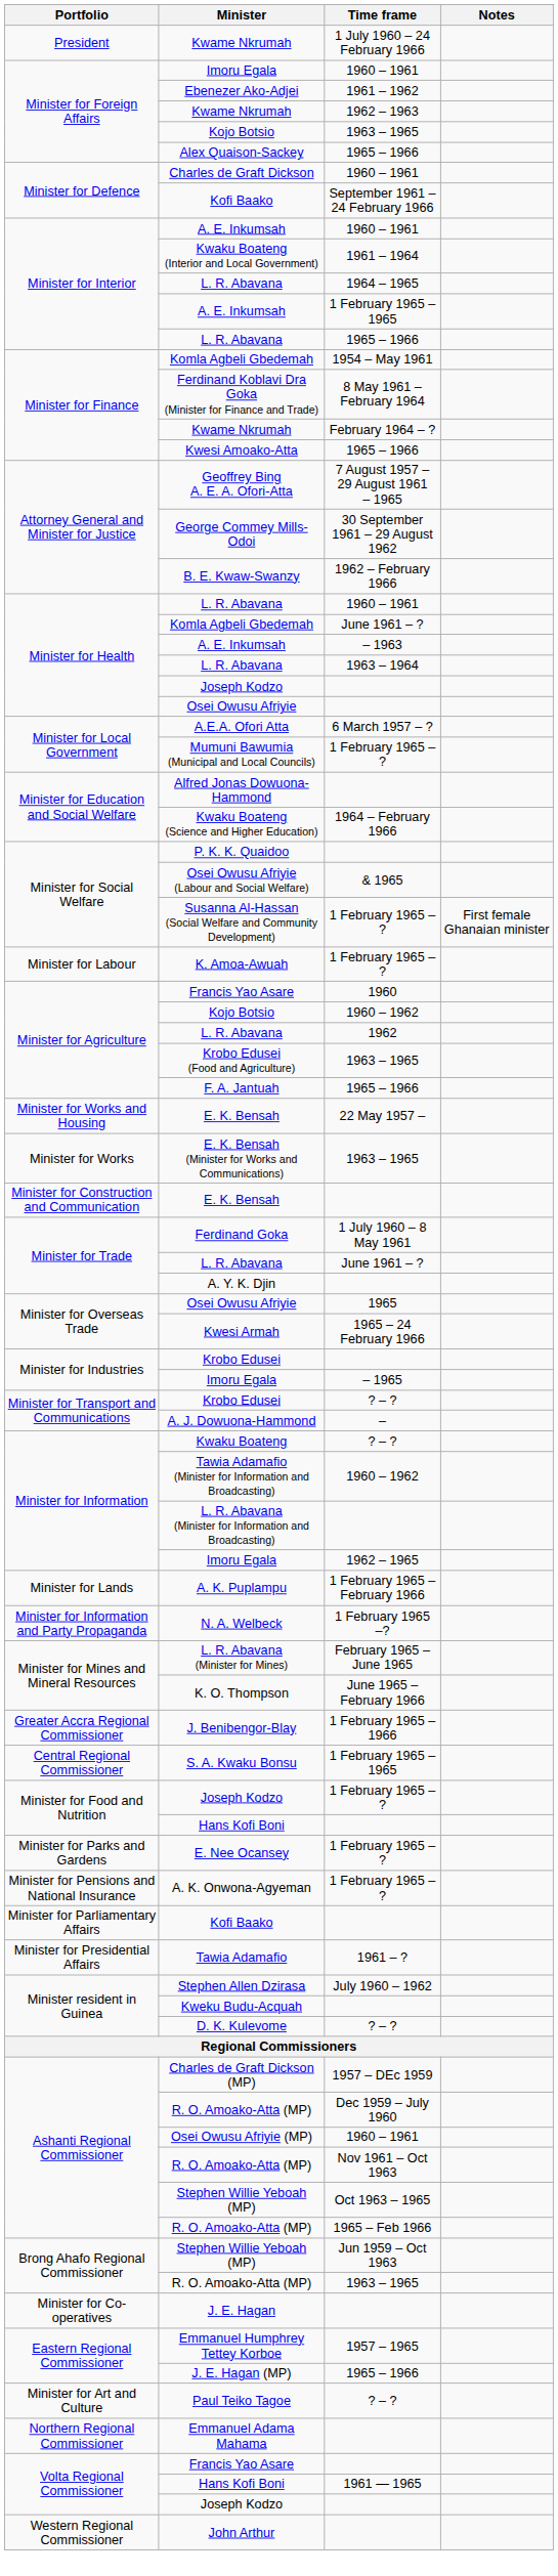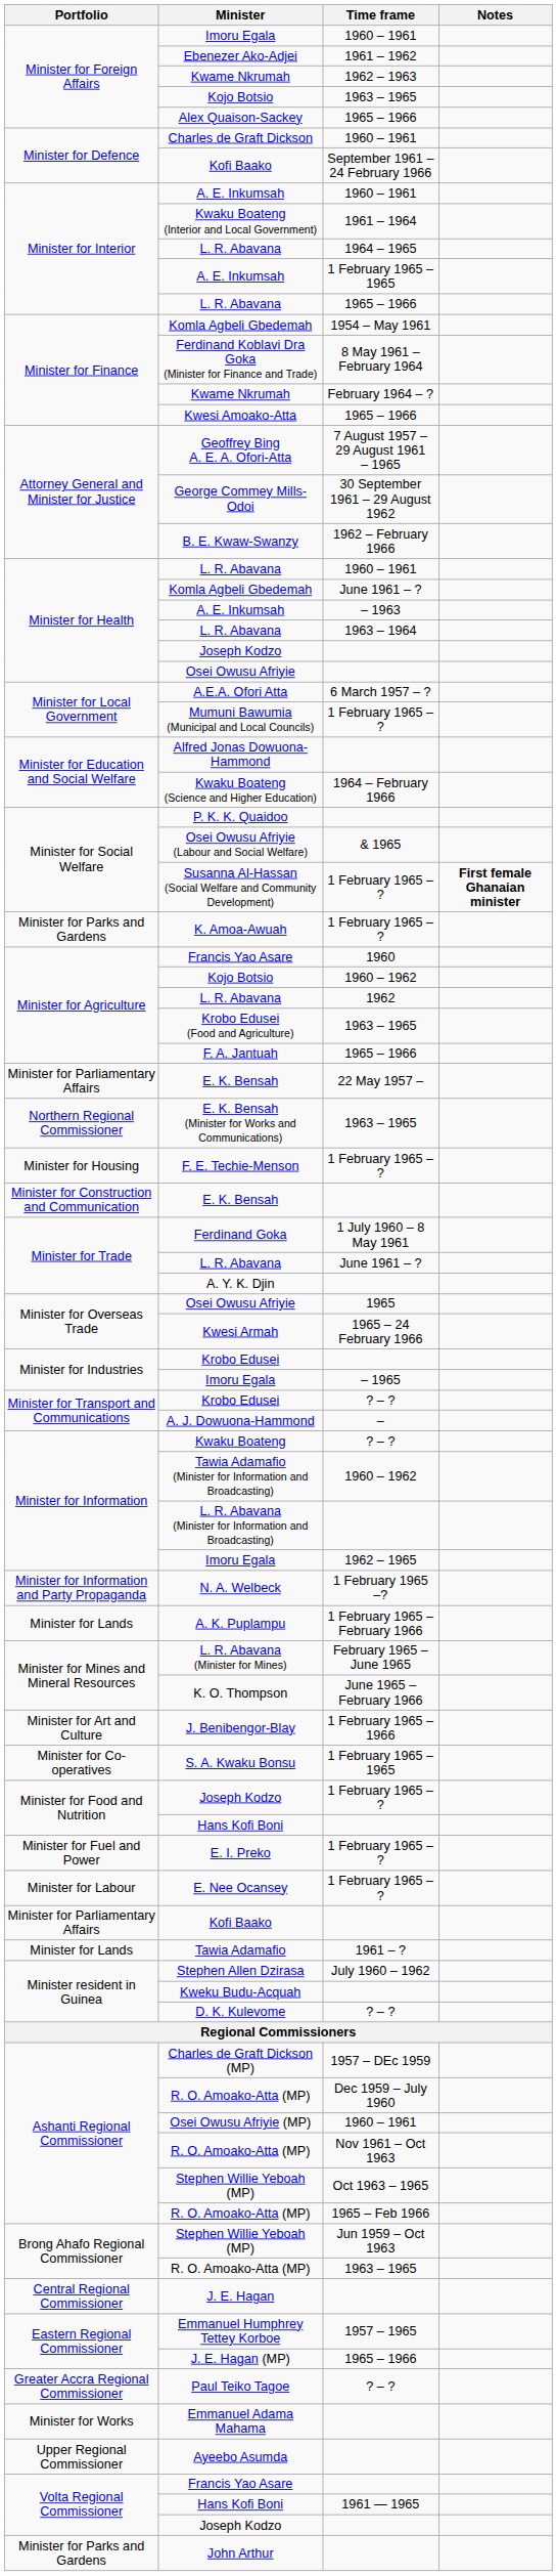 <table class="wikitable" style="font-size:90%; text-align:center;">
 <tr>
 <th width=250>Portfolio</th>
 <th width=300>Minister</th>
 <th width=200>Time frame</th>
 <th width=200>Notes</th>
-</tr>
-<tr>
-<td><a href='#'>President</a></td>
-<td><a href='#'>Kwame Nkrumah</a></td>
-<td>1 July 1960 – 24 February 1966</td>
-<td></td>
 </tr>
 <tr>
 <td rowspan=5><a href='#'>Minister for Foreign Affairs</a></td>
 <td><a href='#'>Imoru Egala</a></td>
 <td>1960 – 1961</td>
 <td></td>
 </tr>
 <tr>
 <td><a href='#'>Ebenezer Ako-Adjei</a></td>
 <td>1961 – 1962</td>
 <td></td>
 </tr>
 <tr>
 <td><a href='#'>Kwame Nkrumah</a></td>
 <td>1962 – 1963</td>
 <td></td>
 </tr>
 <tr>
 <td><a href='#'>Kojo Botsio</a></td>
 <td>1963 – 1965</td>
 <td></td>
 </tr>
 <tr>
 <td><a href='#'>Alex Quaison-Sackey</a></td>
 <td>1965 – 1966</td>
 <td></td>
 </tr>
 <tr>
 <td rowspan=2><a href='#'>Minister for Defence</a></td>
 <td><a href='#'>Charles de Graft Dickson</a></td>
 <td>1960 – 1961</td>
 <td></td>
 </tr>
 <tr>
 <td><a href='#'>Kofi Baako</a></td>
 <td>September 1961 – 24 February 1966</td>
 <td></td>
 </tr>
 <tr>
 <td rowspan=5><a href='#'>Minister for Interior</a></td>
 <td><a href='#'>A. E. Inkumsah</a></td>
 <td>1960 – 1961</td>
 <td></td>
 </tr>
 <tr>
 <td><a href='#'>Kwaku Boateng</a><br><small>(Interior and Local Government)</small></td>
 <td>1961 – 1964</td>
 <td></td>
 </tr>
 <tr>
 <td><a href='#'>L. R. Abavana</a></td>
 <td>1964 – 1965</td>
 <td></td>
 </tr>
 <tr>
 <td><a href='#'>A. E. Inkumsah</a></td>
 <td>1 February 1965 – 1965</td>
 <td></td>
 </tr>
 <tr>
 <td><a href='#'>L. R. Abavana</a></td>
 <td>1965 – 1966</td>
 <td></td>
 </tr>
 <tr>
 <td rowspan=4><a href='#'>Minister for Finance</a></td>
 <td><a href='#'>Komla Agbeli Gbedemah</a></td>
 <td>1954 – May 1961</td>
 <td></td>
 </tr>
 <tr>
 <td><a href='#'>Ferdinand Koblavi Dra Goka</a><br><small>(Minister for Finance and Trade)</small></td>
 <td>8 May 1961 – February 1964</td>
 <td></td>
 </tr>
 <tr>
 <td><a href='#'>Kwame Nkrumah</a></td>
 <td>February 1964 – ?</td>
 <td></td>
 </tr>
 <tr>
 <td><a href='#'>Kwesi Amoako-Atta</a></td>
 <td>1965 – 1966</td>
 <td></td>
 </tr>
 <tr>
 <td rowspan=3><a href='#'>Attorney General and Minister for Justice</a></td>
 <td><a href='#'>Geoffrey Bing</a><br><a href='#'>A. E. A. Ofori-Atta</a></td>
 <td>7 August 1957 – 29 August 1961<br> – 1965</td>
 <td></td>
 </tr>
 <tr>
 <td><a href='#'>George Commey Mills-Odoi</a></td>
 <td>30 September 1961 – 29 August 1962</td>
 <td></td>
 </tr>
 <tr>
 <td><a href='#'>B. E. Kwaw-Swanzy</a></td>
 <td>1962 – February 1966</td>
 <td></td>
 </tr>
 <tr>
 <td rowspan=6><a href='#'>Minister for Health</a></td>
 <td><a href='#'>L. R. Abavana</a></td>
 <td>1960 – 1961</td>
 <td></td>
 </tr>
 <tr>
 <td><a href='#'>Komla Agbeli Gbedemah</a></td>
 <td>June 1961 – ?</td>
 <td></td>
 </tr>
 <tr>
 <td><a href='#'>A. E. Inkumsah</a></td>
 <td>  – 1963</td>
 <td></td>
 </tr>
 <tr>
 <td><a href='#'>L. R. Abavana</a></td>
 <td>1963 – 1964</td>
 <td></td>
 </tr>
 <tr>
 <td><a href='#'>Joseph Kodzo</a></td>
 <td></td>
 <td></td>
 </tr>
 <tr>
 <td><a href='#'>Osei Owusu Afriyie</a></td>
 <td></td>
 <td></td>
 </tr>
 <tr>
 <td rowspan=2><a href='#'>Minister for Local Government</a></td>
 <td><a href='#'>A.E.A. Ofori Atta</a></td>
 <td>6 March 1957 – ?</td>
 <td></td>
 </tr>
 <tr>
 <td><a href='#'>Mumuni Bawumia</a><br><small>(Municipal and Local Councils)</small></td>
 <td>1 February 1965 – ?</td>
 <td></td>
 </tr>
 <tr>
 <td rowspan=2><a href='#'>Minister for Education and Social Welfare</a></td>
 <td><a href='#'>Alfred Jonas Dowuona-Hammond</a></td>
 <td></td>
 <td></td>
 </tr>
 <tr>
 <td><a href='#'>Kwaku Boateng</a><br><small>(Science and Higher Education)</small></td>
 <td>1964 – February 1966</td>
 <td></td>
 </tr>
 <tr>
 <td rowspan=3>Minister for Social Welfare</td>
 <td><a href='#'>P. K. K. Quaidoo</a></td>
 <td></td>
 <td></td>
 </tr>
 <tr>
 <td><a href='#'>Osei Owusu Afriyie</a><br><small>(Labour and Social Welfare)</small></td>
 <td> & 1965</td>
 <td></td>
 </tr>
 <tr>
 <td><a href='#'>Susanna Al-Hassan</a><br><small>(Social Welfare and Community Development)</small></td>
 <td>1 February 1965 – ?</td>
-<td>First female Ghanaian minister</td>
+<td><strong>First female Ghanaian minister</strong></td>
 </tr>
 <tr>
-<td>Minister for Labour</td>
+<td>Minister for Parks and Gardens</td>
 <td><a href='#'>K. Amoa-Awuah</a></td>
 <td>1 February 1965 – ?</td>
 <td></td>
 </tr>
 <tr>
 <td rowspan=5><a href='#'>Minister for Agriculture</a></td>
 <td><a href='#'>Francis Yao Asare</a></td>
 <td>1960</td>
 <td></td>
 </tr>
 <tr>
 <td><a href='#'>Kojo Botsio</a></td>
 <td>1960 – 1962</td>
 <td></td>
 </tr>
 <tr>
 <td><a href='#'>L. R. Abavana</a></td>
 <td>1962</td>
 <td></td>
 </tr>
 <tr>
 <td><a href='#'>Krobo Edusei</a><br><small>(Food and Agriculture)</small></td>
 <td>1963 – 1965</td>
 <td></td>
 </tr>
 <tr>
 <td><a href='#'>F. A. Jantuah</a></td>
 <td>1965 – 1966</td>
 <td></td>
 </tr>
 <tr>
-<td><a href='#'>Minister for Works and Housing</a></td>
+<td>Minister for Parliamentary Affairs</td>
 <td><a href='#'>E. K. Bensah</a></td>
 <td>22 May 1957 – </td>
 <td></td>
 </tr>
 <tr>
-<td>Minister for Works</td>
+<td><a href='#'>Northern Regional Commissioner</a></td>
 <td><a href='#'>E. K. Bensah</a><br><small>(Minister for Works and Communications)</small></td>
 <td>1963 – 1965</td>
+<td></td>
+</tr>
+<tr>
+<td>Minister for Housing</td>
+<td><a href='#'>F. E. Techie-Menson</a></td>
+<td>1 February 1965 – ?</td>
 <td></td>
 </tr>
 <tr>
 <td><a href='#'>Minister for Construction and Communication</a></td>
 <td><a href='#'>E. K. Bensah</a></td>
 <td></td>
 <td></td>
 </tr>
 <tr>
 <td rowspan=3><a href='#'>Minister for Trade</a></td>
 <td><a href='#'>Ferdinand Goka</a></td>
 <td>1 July 1960 – 8 May 1961</td>
 <td></td>
 </tr>
 <tr>
 <td><a href='#'>L. R. Abavana</a></td>
 <td>June 1961 – ?</td>
 <td></td>
 </tr>
 <tr>
 <td>A. Y. K. Djin</td>
 <td></td>
 <td></td>
 </tr>
 <tr>
 <td rowspan=2>Minister for Overseas Trade</td>
 <td><a href='#'>Osei Owusu Afriyie</a></td>
 <td>1965</td>
 <td></td>
 </tr>
 <tr>
 <td><a href='#'>Kwesi Armah</a></td>
 <td>1965 – 24 February 1966</td>
 <td></td>
 </tr>
 <tr>
 <td rowspan=2>Minister for Industries</td>
 <td><a href='#'>Krobo Edusei</a></td>
 <td></td>
 <td></td>
 </tr>
 <tr>
 <td><a href='#'>Imoru Egala</a></td>
 <td> – 1965</td>
 <td></td>
 </tr>
 <tr>
 <td rowspan=2><a href='#'>Minister for Transport and Communications</a></td>
 <td><a href='#'>Krobo Edusei</a></td>
 <td>? – ?</td>
 <td></td>
 </tr>
 <tr>
 <td><a href='#'>A. J. Dowuona-Hammond</a></td>
 <td> – </td>
 <td></td>
 </tr>
 <tr>
 <td rowspan=4><a href='#'>Minister for Information</a></td>
 <td><a href='#'>Kwaku Boateng</a></td>
 <td>? – ?</td>
 <td></td>
 </tr>
 <tr>
 <td><a href='#'>Tawia Adamafio</a><br><small>(Minister for Information and Broadcasting)</small></td>
 <td>1960 – 1962</td>
 <td></td>
 </tr>
 <tr>
 <td><a href='#'>L. R. Abavana</a><br><small>(Minister for Information and Broadcasting)</small></td>
 <td></td>
 <td></td>
 </tr>
 <tr>
 <td><a href='#'>Imoru Egala</a></td>
 <td>1962 – 1965</td>
 <td></td>
 </tr>
 <tr>
+<td><a href='#'>Minister for Information and Party Propaganda</a></td>
+<td><a href='#'>N. A. Welbeck</a></td>
+<td>1 February 1965 –?</td>
+<td></td>
+</tr>
+<tr>
 <td>Minister for Lands</td>
 <td><a href='#'>A. K. Puplampu</a></td>
 <td>1 February 1965 – February 1966</td>
-<td></td>
-</tr>
-<tr>
-<td><a href='#'>Minister for Information and Party Propaganda</a></td>
-<td><a href='#'>N. A. Welbeck</a></td>
-<td>1 February 1965 –?</td>
 <td></td>
 </tr>
 <tr>
 <td rowspan=2>Minister for Mines and Mineral Resources</td>
 <td><a href='#'>L. R. Abavana</a><br><small>(Minister for Mines)</small></td>
 <td>February 1965 – June 1965</td>
 <td></td>
 </tr>
 <tr>
 <td>K. O. Thompson</td>
 <td>June 1965 – February 1966</td>
 <td></td>
 </tr>
 <tr>
-<td><a href='#'>Greater Accra Regional Commissioner</a></td>
+<td>Minister for Art and Culture</td>
 <td><a href='#'>J. Benibengor-Blay</a></td>
 <td>1 February 1965 – 1966</td>
 <td></td>
 </tr>
 <tr>
-<td><a href='#'>Central Regional Commissioner</a></td>
+<td>Minister for Co-operatives</td>
 <td><a href='#'>S. A. Kwaku Bonsu</a></td>
 <td>1 February 1965 – 1965</td>
 <td></td>
 </tr>
 <tr>
 <td rowspan=2>Minister for Food and Nutrition</td>
 <td><a href='#'>Joseph Kodzo</a></td>
 <td>1 February 1965 – ?</td>
 <td></td>
 </tr>
 <tr>
 <td><a href='#'>Hans Kofi Boni</a></td>
 <td></td>
 <td></td>
 </tr>
 <tr>
-<td>Minister for Parks and Gardens</td>
-<td><a href='#'>E. Nee Ocansey</a></td>
+<td>Minister for Fuel and Power</td>
+<td><a href='#'>E. I. Preko</a></td>
 <td>1 February 1965 – ?</td>
 <td></td>
 </tr>
 <tr>
-<td>Minister for Pensions and National Insurance</td>
-<td>A. K. Onwona-Agyeman</td>
+<td>Minister for Labour</td>
+<td><a href='#'>E. Nee Ocansey</a></td>
 <td>1 February 1965 – ?</td>
 <td></td>
 </tr>
 <tr>
 <td>Minister for Parliamentary Affairs</td>
 <td><a href='#'>Kofi Baako</a></td>
 <td></td>
 <td></td>
 </tr>
 <tr>
-<td>Minister for Presidential Affairs</td>
+<td>Minister for Lands</td>
 <td><a href='#'>Tawia Adamafio</a></td>
 <td>1961 – ?</td>
 <td></td>
 </tr>
 <tr>
 <td rowspan=3>Minister resident in Guinea</td>
 <td><a href='#'>Stephen Allen Dzirasa</a></td>
 <td>July 1960 – 1962</td>
 <td></td>
 </tr>
 <tr>
 <td><a href='#'>Kweku Budu-Acquah</a></td>
 <td></td>
 <td></td>
 </tr>
 <tr>
 <td><a href='#'>D. K. Kulevome</a></td>
 <td>? – ?</td>
 <td></td>
 </tr>
 <tr>
 <th colspan=4>Regional Commissioners</th>
 </tr>
 <tr>
 <td rowspan=6><a href='#'>Ashanti Regional Commissioner</a></td>
 <td><a href='#'>Charles de Graft Dickson</a> (MP)</td>
 <td>1957 – DEc 1959</td>
 <td></td>
 </tr>
 <tr>
 <td><a href='#'>R. O. Amoako-Atta</a> (MP)</td>
 <td>Dec 1959 – July 1960</td>
 <td></td>
 </tr>
 <tr>
 <td><a href='#'>Osei Owusu Afriyie</a> (MP)</td>
 <td>1960 – 1961</td>
 <td></td>
 </tr>
 <tr>
 <td><a href='#'>R. O. Amoako-Atta</a> (MP)</td>
 <td>Nov 1961 – Oct 1963</td>
 <td></td>
 </tr>
 <tr>
 <td><a href='#'>Stephen Willie Yeboah</a> (MP)</td>
 <td>Oct 1963 – 1965</td>
 <td></td>
 </tr>
 <tr>
 <td><a href='#'>R. O. Amoako-Atta</a> (MP)</td>
 <td>1965 – Feb 1966</td>
 <td></td>
 </tr>
 <tr>
 <td rowspan=2>Brong Ahafo Regional Commissioner</td>
 <td><a href='#'>Stephen Willie Yeboah</a>  (MP)</td>
 <td>Jun 1959 – Oct 1963</td>
 <td></td>
 </tr>
 <tr>
 <td>R. O. Amoako-Atta (MP)</td>
 <td>1963 – 1965</td>
 <td></td>
 </tr>
 <tr>
-<td>Minister for Co-operatives</td>
+<td><a href='#'>Central Regional Commissioner</a></td>
 <td><a href='#'>J. E. Hagan</a></td>
 <td></td>
 <td></td>
 </tr>
 <tr>
 <td rowspan=2><a href='#'>Eastern Regional Commissioner</a></td>
 <td><a href='#'>Emmanuel Humphrey Tettey Korboe</a></td>
 <td>1957 – 1965</td>
 <td></td>
 </tr>
 <tr>
 <td><a href='#'>J. E. Hagan</a> (MP)</td>
 <td>1965 – 1966</td>
 <td></td>
 </tr>
 <tr>
-<td>Minister for Art and Culture</td>
+<td><a href='#'>Greater Accra Regional Commissioner</a></td>
 <td><a href='#'>Paul Teiko Tagoe</a></td>
 <td>? – ?</td>
 <td></td>
 </tr>
 <tr>
-<td><a href='#'>Northern Regional Commissioner</a></td>
+<td>Minister for Works</td>
 <td><a href='#'>Emmanuel Adama Mahama</a></td>
+<td></td>
+<td></td>
+</tr>
+<tr>
+<td>Upper Regional Commissioner</td>
+<td><a href='#'>Ayeebo Asumda</a></td>
 <td></td>
 <td></td>
 </tr>
 <tr>
 <td rowspan=3><a href='#'>Volta Regional Commissioner</a></td>
 <td><a href='#'>Francis Yao Asare</a></td>
 <td></td>
 <td></td>
 </tr>
 <tr>
 <td><a href='#'>Hans Kofi Boni</a></td>
 <td>1961 — 1965</td>
 <td></td>
 </tr>
 <tr>
 <td>Joseph Kodzo</td>
 <td></td>
 <td></td>
 </tr>
 <tr>
-<td>Western Regional Commissioner</td>
+<td>Minister for Parks and Gardens</td>
 <td><a href='#'>John Arthur</a></td>
 <td></td>
 <td></td>
 </tr>
 </table>
